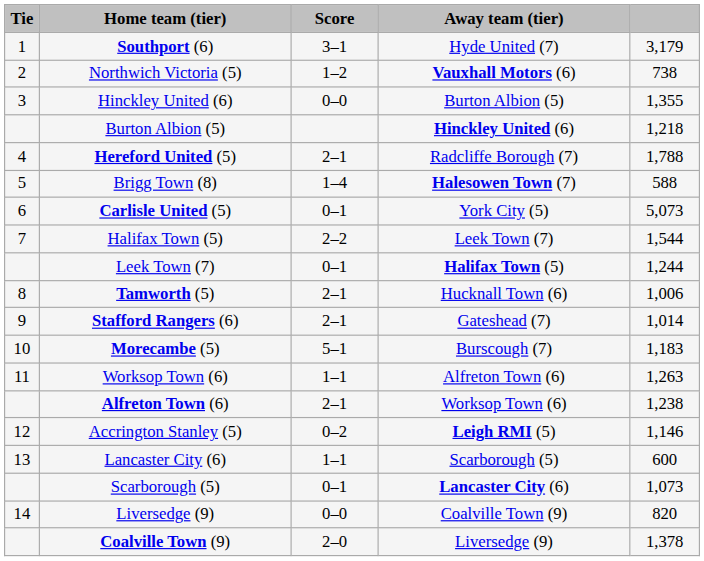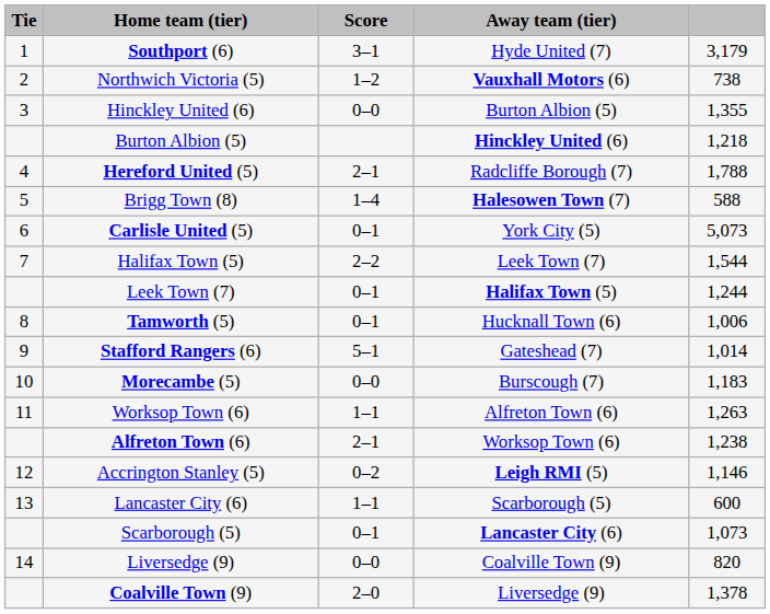 <table class="wikitable" style="width: 600px; background:WhiteSmoke; text-align:center; font-size:90%">
 <tr>
 <td scope="col" style="width:  5.00%; background:silver;"><strong>Tie</strong></td>
 <td scope="col" style="width: 36.25%; background:silver;"><strong>Home team (tier)</strong></td>
 <td scope="col" style="width: 12.50%; background:silver;"><strong>Score</strong></td>
 <td scope="col" style="width: 36.25%; background:silver;"><strong>Away team (tier)</strong></td>
 <td scope="col" style="width: 10.00%; background:silver;"><strong></strong></td>
 </tr>
 <tr>
 <td>1</td>
 <td><strong><a href='#'>Southport</a></strong> (6)</td>
 <td>3–1</td>
 <td><a href='#'>Hyde United</a> (7)</td>
 <td>3,179</td>
 </tr>
 <tr>
 <td>2</td>
 <td><a href='#'>Northwich Victoria</a> (5)</td>
 <td>1–2</td>
 <td><strong><a href='#'>Vauxhall Motors</a></strong> (6)</td>
 <td>738</td>
 </tr>
 <tr>
 <td>3</td>
 <td><a href='#'>Hinckley United</a> (6)</td>
 <td>0–0</td>
 <td><a href='#'>Burton Albion</a> (5)</td>
 <td>1,355</td>
 </tr>
 <tr>
 <td><em></em></td>
 <td><a href='#'>Burton Albion</a> (5)</td>
 <td></td>
 <td><strong><a href='#'>Hinckley United</a></strong> (6)</td>
 <td>1,218</td>
 </tr>
 <tr>
 <td>4</td>
 <td><strong><a href='#'>Hereford United</a></strong> (5)</td>
 <td>2–1</td>
 <td><a href='#'>Radcliffe Borough</a> (7)</td>
 <td>1,788</td>
 </tr>
 <tr>
 <td>5</td>
 <td><a href='#'>Brigg Town</a> (8)</td>
 <td>1–4</td>
 <td><strong><a href='#'>Halesowen Town</a></strong> (7)</td>
 <td>588</td>
 </tr>
 <tr>
 <td>6</td>
 <td><strong><a href='#'>Carlisle United</a></strong> (5)</td>
 <td>0–1</td>
 <td><a href='#'>York City</a> (5)</td>
 <td>5,073</td>
 </tr>
 <tr>
 <td>7</td>
 <td><a href='#'>Halifax Town</a> (5)</td>
 <td>2–2</td>
 <td><a href='#'>Leek Town</a> (7)</td>
 <td>1,544</td>
 </tr>
 <tr>
 <td><em></em></td>
 <td><a href='#'>Leek Town</a> (7)</td>
 <td>0–1</td>
 <td><strong><a href='#'>Halifax Town</a></strong> (5)</td>
 <td>1,244</td>
 </tr>
 <tr>
 <td>8</td>
 <td><strong><a href='#'>Tamworth</a></strong> (5)</td>
-<td>2–1</td>
+<td>0–1</td>
 <td><a href='#'>Hucknall Town</a> (6)</td>
 <td>1,006</td>
 </tr>
 <tr>
 <td>9</td>
 <td><strong><a href='#'>Stafford Rangers</a></strong> (6)</td>
-<td>2–1</td>
+<td>5–1</td>
 <td><a href='#'>Gateshead</a> (7)</td>
 <td>1,014</td>
 </tr>
 <tr>
 <td>10</td>
 <td><strong><a href='#'>Morecambe</a></strong> (5)</td>
-<td>5–1</td>
+<td>0–0</td>
 <td><a href='#'>Burscough</a> (7)</td>
 <td>1,183</td>
 </tr>
 <tr>
 <td>11</td>
 <td><a href='#'>Worksop Town</a> (6)</td>
 <td>1–1</td>
 <td><a href='#'>Alfreton Town</a> (6)</td>
 <td>1,263</td>
 </tr>
 <tr>
 <td><em></em></td>
 <td><strong><a href='#'>Alfreton Town</a></strong> (6)</td>
 <td>2–1</td>
 <td><a href='#'>Worksop Town</a> (6)</td>
 <td>1,238</td>
 </tr>
 <tr>
 <td>12</td>
 <td><a href='#'>Accrington Stanley</a> (5)</td>
 <td>0–2</td>
 <td><strong><a href='#'>Leigh RMI</a></strong> (5)</td>
 <td>1,146</td>
 </tr>
 <tr>
 <td>13</td>
 <td><a href='#'>Lancaster City</a> (6)</td>
 <td>1–1</td>
 <td><a href='#'>Scarborough</a> (5)</td>
 <td>600</td>
 </tr>
 <tr>
 <td><em></em></td>
 <td><a href='#'>Scarborough</a> (5)</td>
 <td>0–1</td>
 <td><strong><a href='#'>Lancaster City</a></strong> (6)</td>
 <td>1,073</td>
 </tr>
 <tr>
 <td>14</td>
 <td><a href='#'>Liversedge</a> (9)</td>
 <td>0–0</td>
 <td><a href='#'>Coalville Town</a> (9)</td>
 <td>820</td>
 </tr>
 <tr>
 <td><em></em></td>
 <td><strong><a href='#'>Coalville Town</a></strong> (9)</td>
 <td>2–0</td>
 <td><a href='#'>Liversedge</a> (9)</td>
 <td>1,378</td>
 </tr>
 </table>
